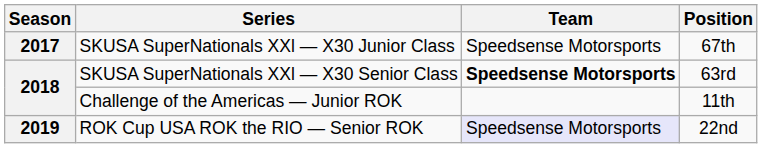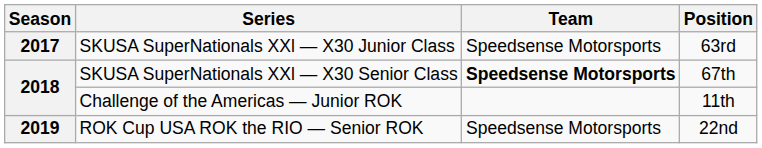 <table class="wikitable" style="font-size: 85%; text-align:center">
 <tr>
 <th>Season</th>
 <th>Series</th>
 <th>Team</th>
 <th>Position</th>
 </tr>
 <tr>
 <th>2017</th>
 <td align="left">SKUSA SuperNationals XXl — X30 Junior Class</td>
 <td align="left">Speedsense Motorsports</td>
-<td>67th</td>
+<td>63rd</td>
 </tr>
 <tr>
 <th rowspan="2">2018</th>
 <td align="left">SKUSA SuperNationals XXl — X30 Senior Class</td>
 <td align="left"><strong>Speedsense Motorsports</strong></td>
-<td>63rd</td>
+<td>67th</td>
 </tr>
 <tr>
 <td align="left">Challenge of the Americas — Junior ROK</td>
 <td align="left"></td>
 <td>11th</td>
 </tr>
 <tr>
 <th>2019</th>
 <td align="left">ROK Cup USA ROK the RIO — Senior ROK</td>
-<td align="left" style="background: lavender;">Speedsense Motorsports</td>
+<td align="left">Speedsense Motorsports</td>
 <td>22nd</td>
 </tr>
 </table>
